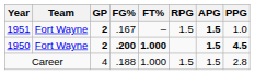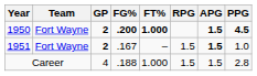 <table class="wikitable sortable" style="font-size:95%; text-align:right;">
 <tr>
 <th>Year</th>
 <th>Team</th>
 <th>GP</th>
 <th>FG%</th>
 <th>FT%</th>
 <th>RPG</th>
 <th>APG</th>
 <th>PPG</th>
 </tr>
 <tr>
+<td style="text-align:left;"><a href='#'>1950</a></td>
+<td style="text-align:left;"><a href='#'>Fort Wayne</a></td>
+<td><strong>2</strong></td>
+<td><strong>.200</strong></td>
+<td><strong>1.000</strong></td>
+<td></td>
+<td><strong>1.5</strong></td>
+<td><strong>4.5</strong></td>
+</tr>
+<tr>
 <td style="text-align:left;"><a href='#'>1951</a></td>
 <td style="text-align:left;"><a href='#'>Fort Wayne</a></td>
 <td><strong>2</strong></td>
 <td>.167</td>
 <td>–</td>
 <td>1.5</td>
 <td><strong>1.5</strong></td>
 <td>1.0</td>
-</tr>
-<tr>
-<td style="text-align:left;"><a href='#'>1950</a></td>
-<td style="text-align:left;"><a href='#'>Fort Wayne</a></td>
-<td><strong>2</strong></td>
-<td><strong>.200</strong></td>
-<td><strong>1.000</strong></td>
-<td></td>
-<td><strong>1.5</strong></td>
-<td><strong>4.5</strong></td>
 </tr>
 <tr class="sortbottom">
 <td style="text-align:center;" colspan="2">Career</td>
 <td>4</td>
 <td>.188</td>
 <td>1.000</td>
 <td>1.5</td>
 <td>1.5</td>
 <td>2.8</td>
 </tr>
 </table>
